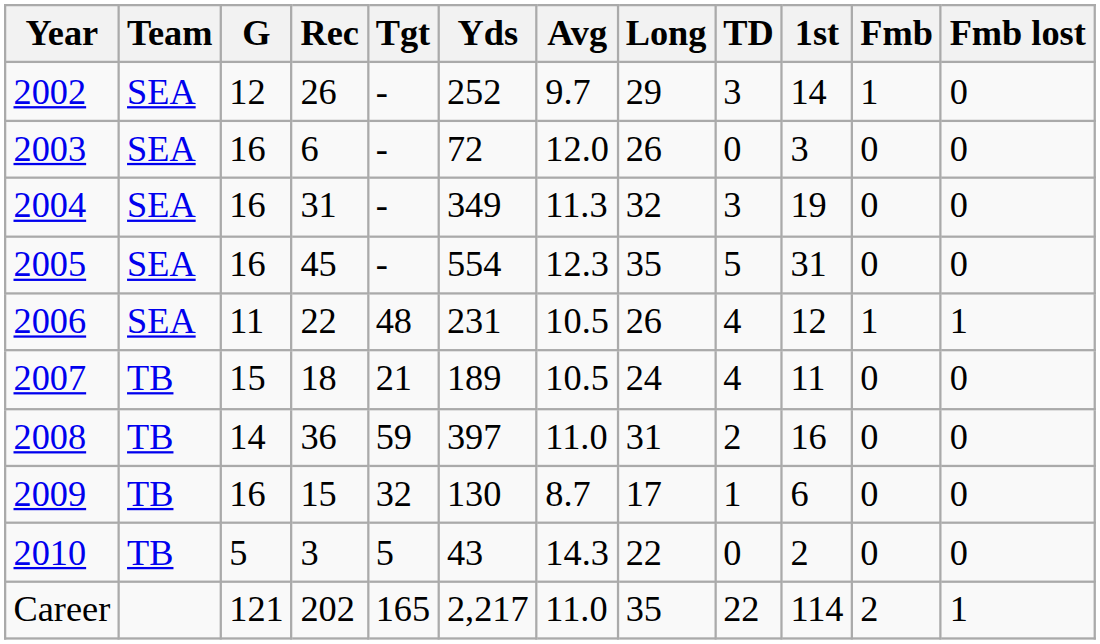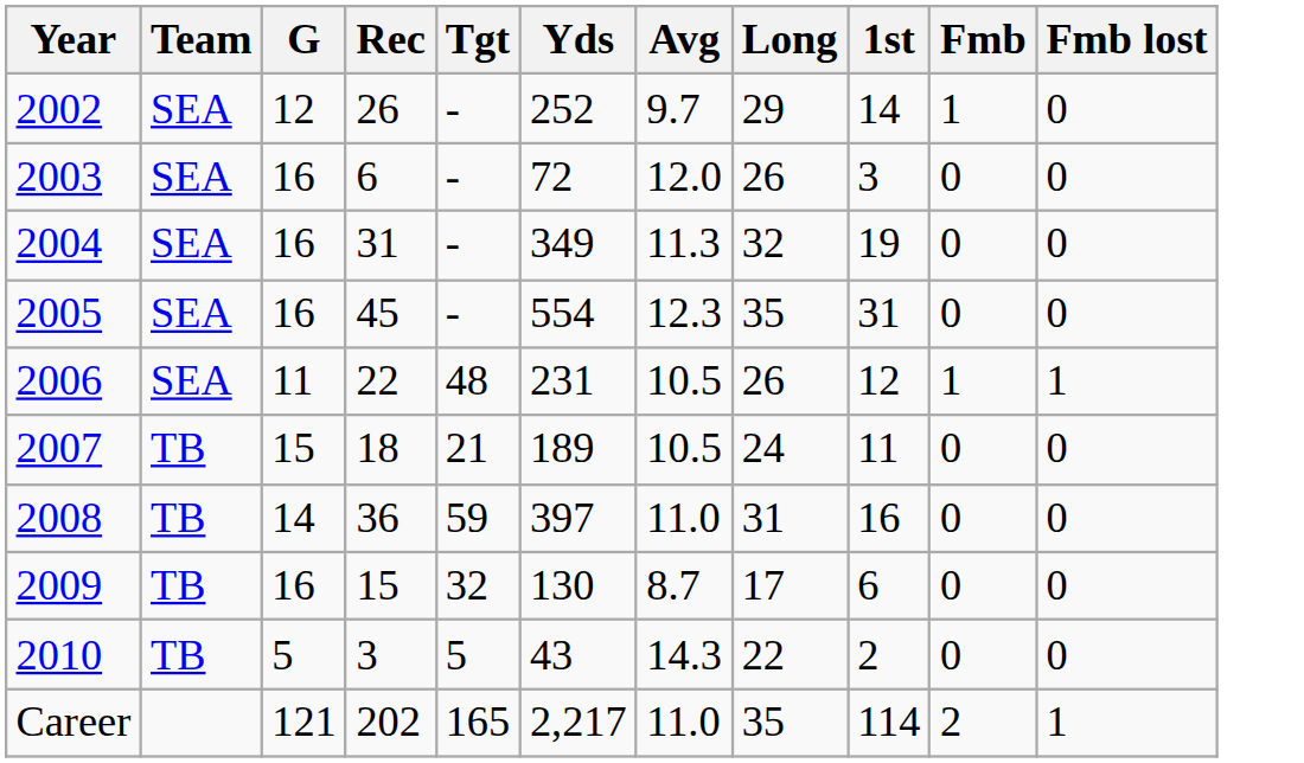 <table class="wikitable">
 <tr>
 <th>Year</th>
 <th>Team</th>
 <th>G</th>
 <th>Rec</th>
 <th>Tgt</th>
 <th>Yds</th>
 <th>Avg</th>
 <th>Long</th>
-<th>TD</th>
 <th>1st</th>
 <th>Fmb</th>
 <th>Fmb lost</th>
 </tr>
 <tr>
 <td><a href='#'>2002</a></td>
 <td><a href='#'>SEA</a></td>
 <td>12</td>
 <td>26</td>
 <td>-</td>
 <td>252</td>
 <td>9.7</td>
 <td>29</td>
-<td>3</td>
 <td>14</td>
 <td>1</td>
 <td>0</td>
 </tr>
 <tr>
 <td><a href='#'>2003</a></td>
 <td><a href='#'>SEA</a></td>
 <td>16</td>
 <td>6</td>
 <td>-</td>
 <td>72</td>
 <td>12.0</td>
 <td>26</td>
-<td>0</td>
 <td>3</td>
 <td>0</td>
 <td>0</td>
 </tr>
 <tr>
 <td><a href='#'>2004</a></td>
 <td><a href='#'>SEA</a></td>
 <td>16</td>
 <td>31</td>
 <td>-</td>
 <td>349</td>
 <td>11.3</td>
 <td>32</td>
-<td>3</td>
 <td>19</td>
 <td>0</td>
 <td>0</td>
 </tr>
 <tr>
 <td><a href='#'>2005</a></td>
 <td><a href='#'>SEA</a></td>
 <td>16</td>
 <td>45</td>
 <td>-</td>
 <td>554</td>
 <td>12.3</td>
 <td>35</td>
-<td>5</td>
 <td>31</td>
 <td>0</td>
 <td>0</td>
 </tr>
 <tr>
 <td><a href='#'>2006</a></td>
 <td><a href='#'>SEA</a></td>
 <td>11</td>
 <td>22</td>
 <td>48</td>
 <td>231</td>
 <td>10.5</td>
 <td>26</td>
-<td>4</td>
 <td>12</td>
 <td>1</td>
 <td>1</td>
 </tr>
 <tr>
 <td><a href='#'>2007</a></td>
 <td><a href='#'>TB</a></td>
 <td>15</td>
 <td>18</td>
 <td>21</td>
 <td>189</td>
 <td>10.5</td>
 <td>24</td>
-<td>4</td>
 <td>11</td>
 <td>0</td>
 <td>0</td>
 </tr>
 <tr>
 <td><a href='#'>2008</a></td>
 <td><a href='#'>TB</a></td>
 <td>14</td>
 <td>36</td>
 <td>59</td>
 <td>397</td>
 <td>11.0</td>
 <td>31</td>
-<td>2</td>
 <td>16</td>
 <td>0</td>
 <td>0</td>
 </tr>
 <tr>
 <td><a href='#'>2009</a></td>
 <td><a href='#'>TB</a></td>
 <td>16</td>
 <td>15</td>
 <td>32</td>
 <td>130</td>
 <td>8.7</td>
 <td>17</td>
-<td>1</td>
 <td>6</td>
 <td>0</td>
 <td>0</td>
 </tr>
 <tr>
 <td><a href='#'>2010</a></td>
 <td><a href='#'>TB</a></td>
 <td>5</td>
 <td>3</td>
 <td>5</td>
 <td>43</td>
 <td>14.3</td>
 <td>22</td>
-<td>0</td>
 <td>2</td>
 <td>0</td>
 <td>0</td>
 </tr>
 <tr>
 <td>Career</td>
 <td></td>
 <td>121</td>
 <td>202</td>
 <td>165</td>
 <td>2,217</td>
 <td>11.0</td>
 <td>35</td>
-<td>22</td>
 <td>114</td>
 <td>2</td>
 <td>1</td>
 </tr>
 </table>
